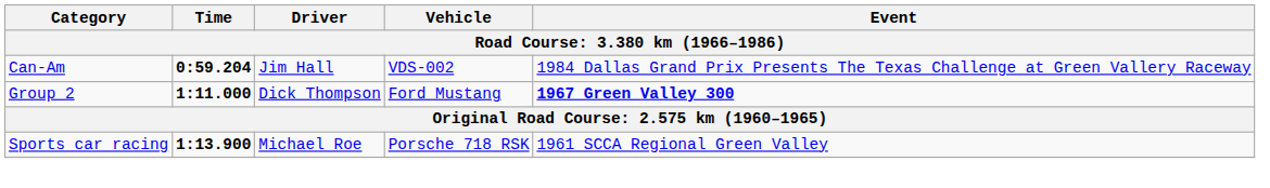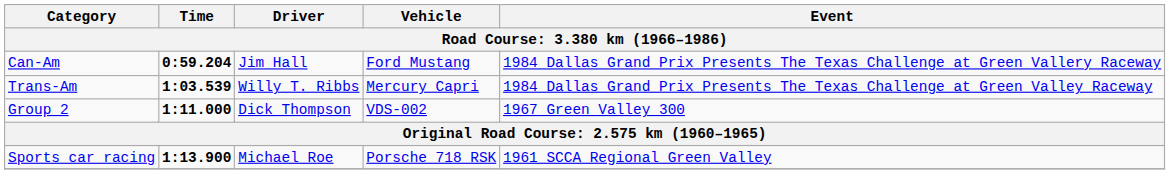 <table class="wikitable">
 <tr>
 <th>Category</th>
 <th>Time</th>
 <th>Driver</th>
 <th>Vehicle</th>
 <th>Event</th>
 </tr>
 <tr>
 <th colspan=5>Road Course: 3.380 km (1966–1986)</th>
 </tr>
 <tr>
 <td><a href='#'>Can-Am</a></td>
 <td><strong>0:59.204</strong></td>
 <td><a href='#'>Jim Hall</a></td>
-<td><a href='#'>VDS-002</a></td>
+<td><a href='#'>Ford Mustang</a></td>
 <td><a href='#'>1984 Dallas Grand Prix Presents The Texas Challenge at Green Vallery Raceway</a></td>
+</tr>
+<tr>
+<td><a href='#'>Trans-Am</a></td>
+<td><strong>1:03.539</strong></td>
+<td><a href='#'>Willy T. Ribbs</a></td>
+<td><a href='#'>Mercury Capri</a></td>
+<td><a href='#'>1984 Dallas Grand Prix Presents The Texas Challenge at Green Valley Raceway</a></td>
 </tr>
 <tr>
 <td><a href='#'>Group 2</a></td>
 <td><strong>1:11.000</strong></td>
 <td><a href='#'>Dick Thompson</a></td>
-<td><a href='#'>Ford Mustang</a></td>
-<td><strong><a href='#'>1967 Green Valley 300</a></strong></td>
+<td><a href='#'>VDS-002</a></td>
+<td><a href='#'>1967 Green Valley 300</a></td>
 </tr>
 <tr>
 <th colspan=5>Original Road Course: 2.575 km (1960–1965)</th>
 </tr>
 <tr>
 <td><a href='#'>Sports car racing</a></td>
 <td><strong>1:13.900</strong></td>
 <td><a href='#'>Michael Roe</a></td>
 <td><a href='#'>Porsche 718 RSK</a></td>
 <td><a href='#'>1961 SCCA Regional Green Valley</a></td>
 </tr>
 <tr>
 </tr>
 </table>
